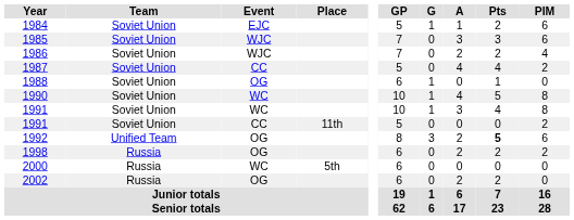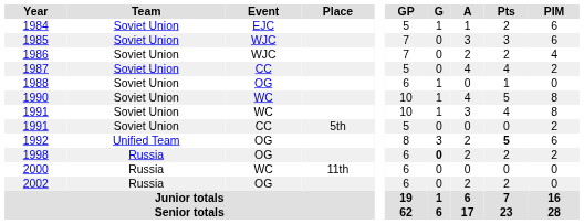 <table border="0" cellpadding="1" cellspacing="0" style="text-align:center; width:50em">
 <tr ALIGN="center" bgcolor="#e0e0e0">
 <th>Year</th>
 <th>Team</th>
 <th>Event</th>
 <th>Place</th>
 <th ALIGN="center" rowspan="99" bgcolor="#ffffff"> </th>
 <th>GP</th>
 <th>G</th>
 <th>A</th>
 <th>Pts</th>
 <th>PIM</th>
 </tr>
 <tr>
 <td><a href='#'>1984</a></td>
 <td><a href='#'>Soviet Union</a></td>
 <td><a href='#'>EJC</a></td>
 <td></td>
 <td>5</td>
 <td>1</td>
 <td>1</td>
 <td>2</td>
 <td>6</td>
 </tr>
 <tr bgcolor="#f0f0f0">
 <td><a href='#'>1985</a></td>
 <td><a href='#'>Soviet Union</a></td>
 <td><a href='#'>WJC</a></td>
 <td></td>
 <td>7</td>
 <td>0</td>
 <td>3</td>
 <td>3</td>
 <td>6</td>
 </tr>
 <tr>
 <td><a href='#'>1986</a></td>
 <td>Soviet Union</td>
 <td>WJC</td>
 <td></td>
 <td>7</td>
 <td>0</td>
 <td>2</td>
 <td>2</td>
 <td>4</td>
 </tr>
 <tr bgcolor="#f0f0f0">
 <td><a href='#'>1987</a></td>
 <td><a href='#'>Soviet Union</a></td>
 <td><a href='#'>CC</a></td>
 <td></td>
 <td>5</td>
 <td>0</td>
 <td>4</td>
 <td>4</td>
 <td>2</td>
 </tr>
 <tr>
 <td><a href='#'>1988</a></td>
 <td>Soviet Union</td>
 <td><a href='#'>OG</a></td>
 <td></td>
 <td>6</td>
 <td>1</td>
 <td>0</td>
 <td>1</td>
 <td>0</td>
 </tr>
 <tr bgcolor="#f0f0f0">
 <td><a href='#'>1990</a></td>
 <td>Soviet Union</td>
 <td><a href='#'>WC</a></td>
 <td></td>
 <td>10</td>
 <td>1</td>
 <td>4</td>
 <td>5</td>
 <td>8</td>
 </tr>
 <tr>
 <td><a href='#'>1991</a></td>
 <td>Soviet Union</td>
 <td>WC</td>
 <td></td>
 <td>10</td>
 <td>1</td>
 <td>3</td>
 <td>4</td>
 <td>8</td>
 </tr>
 <tr bgcolor="#f0f0f0">
 <td><a href='#'>1991</a></td>
 <td>Soviet Union</td>
 <td>CC</td>
-<td>11th</td>
+<td>5th</td>
 <td>5</td>
 <td>0</td>
 <td>0</td>
 <td>0</td>
 <td>2</td>
 </tr>
 <tr>
 <td><a href='#'>1992</a></td>
 <td><a href='#'>Unified Team</a></td>
 <td>OG</td>
 <td></td>
 <td>8</td>
 <td>3</td>
 <td>2</td>
 <td><strong>5</strong></td>
 <td>6</td>
 </tr>
 <tr bgcolor="#f0f0f0">
 <td><a href='#'>1998</a></td>
 <td><a href='#'>Russia</a></td>
 <td>OG</td>
 <td></td>
 <td>6</td>
-<td>0</td>
+<td><strong>0</strong></td>
 <td>2</td>
 <td>2</td>
 <td>2</td>
 </tr>
 <tr>
 <td><a href='#'>2000</a></td>
 <td>Russia</td>
 <td>WC</td>
-<td>5th</td>
+<td>11th</td>
 <td>6</td>
 <td>0</td>
 <td>0</td>
 <td>0</td>
 <td>0</td>
 </tr>
 <tr bgcolor="#f0f0f0">
 <td><a href='#'>2002</a></td>
 <td>Russia</td>
 <td>OG</td>
 <td></td>
 <td>6</td>
 <td>0</td>
 <td>2</td>
 <td>2</td>
 <td>0</td>
 </tr>
 <tr bgcolor="#e0e0e0">
 <th colspan=4>Junior totals</th>
 <th>19</th>
 <th>1</th>
 <th>6</th>
 <th>7</th>
 <th>16</th>
 </tr>
 <tr bgcolor="#e0e0e0">
 <th colspan=4>Senior totals</th>
 <th>62</th>
 <th>6</th>
 <th>17</th>
 <th>23</th>
 <th>28</th>
 </tr>
 </table>
